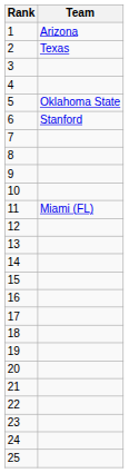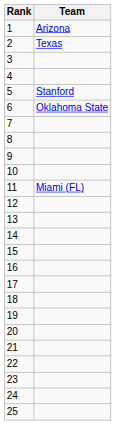 <table class=wikitable>
 <tr>
 <th>Rank</th>
 <th>Team</th>
 </tr>
 <tr>
 <td>1</td>
 <td><a href='#'>Arizona</a></td>
 </tr>
 <tr>
 <td>2</td>
 <td><a href='#'>Texas</a></td>
 </tr>
 <tr>
 <td>3</td>
 <td></td>
 </tr>
 <tr>
 <td>4</td>
 <td></td>
 </tr>
 <tr>
 <td>5</td>
-<td><a href='#'>Oklahoma State</a></td>
+<td><a href='#'>Stanford</a></td>
 </tr>
 <tr>
 <td>6</td>
-<td><a href='#'>Stanford</a></td>
+<td><a href='#'>Oklahoma State</a></td>
 </tr>
 <tr>
 <td>7</td>
 <td></td>
 </tr>
 <tr>
 <td>8</td>
 <td></td>
 </tr>
 <tr>
 <td>9</td>
 <td></td>
 </tr>
 <tr>
 <td>10</td>
 <td></td>
 </tr>
 <tr>
 <td>11</td>
 <td><a href='#'>Miami (FL)</a></td>
 </tr>
 <tr>
 <td>12</td>
 <td></td>
 </tr>
 <tr>
 <td>13</td>
 <td></td>
 </tr>
 <tr>
 <td>14</td>
 <td></td>
 </tr>
 <tr>
 <td>15</td>
 <td></td>
 </tr>
 <tr>
 <td>16</td>
 <td></td>
 </tr>
 <tr>
 <td>17</td>
 <td></td>
 </tr>
 <tr>
 <td>18</td>
 <td></td>
 </tr>
 <tr>
 <td>19</td>
 <td></td>
 </tr>
 <tr>
 <td>20</td>
 <td></td>
 </tr>
 <tr>
 <td>21</td>
 <td></td>
 </tr>
 <tr>
 <td>22</td>
 <td></td>
 </tr>
 <tr>
 <td>23</td>
 <td></td>
 </tr>
 <tr>
 <td>24</td>
 <td></td>
 </tr>
 <tr>
 <td>25</td>
 <td></td>
 </tr>
 </table>
